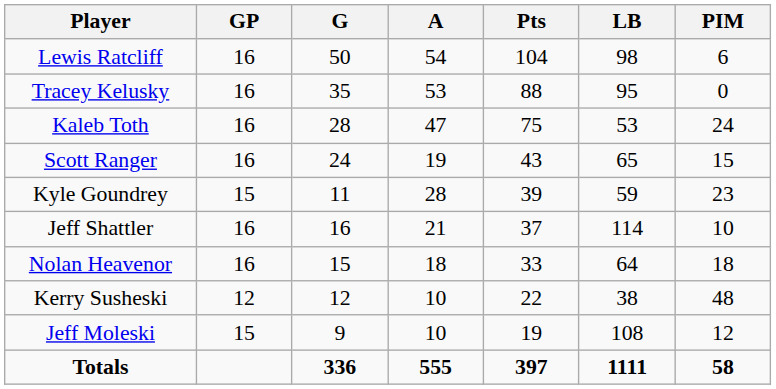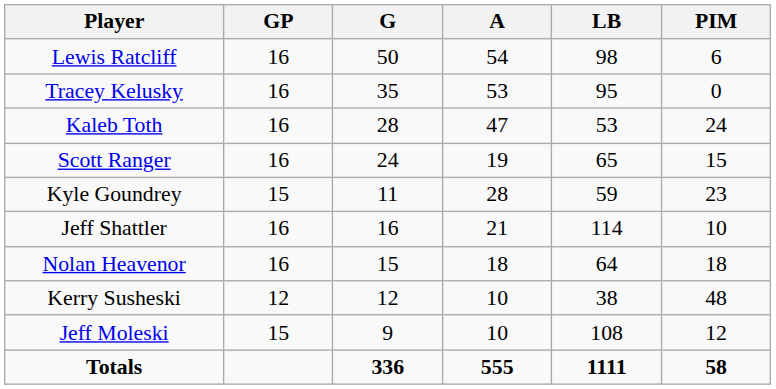 <table class="wikitable sortable">
 <tr align=center>
 <th width="20%">Player</th>
 <th width="10%">GP</th>
 <th width="10%">G</th>
 <th width="10%">A</th>
-<th width="10%">Pts</th>
 <th width="10%">LB</th>
 <th width="10%">PIM</th>
 </tr>
 <tr align=center>
 <td><a href='#'>Lewis Ratcliff</a></td>
 <td>16</td>
 <td>50</td>
 <td>54</td>
-<td>104</td>
 <td>98</td>
 <td>6</td>
 </tr>
 <tr align=center>
 <td><a href='#'>Tracey Kelusky</a></td>
 <td>16</td>
 <td>35</td>
 <td>53</td>
-<td>88</td>
 <td>95</td>
 <td>0</td>
 </tr>
 <tr align=center>
 <td><a href='#'>Kaleb Toth</a></td>
 <td>16</td>
 <td>28</td>
 <td>47</td>
-<td>75</td>
 <td>53</td>
 <td>24</td>
 </tr>
 <tr align=center>
 <td><a href='#'>Scott Ranger</a></td>
 <td>16</td>
 <td>24</td>
 <td>19</td>
-<td>43</td>
 <td>65</td>
 <td>15</td>
 </tr>
 <tr align=center>
 <td>Kyle Goundrey</td>
 <td>15</td>
 <td>11</td>
 <td>28</td>
-<td>39</td>
 <td>59</td>
 <td>23</td>
 </tr>
 <tr align=center>
 <td>Jeff Shattler</td>
 <td>16</td>
 <td>16</td>
 <td>21</td>
-<td>37</td>
 <td>114</td>
 <td>10</td>
 </tr>
 <tr align=center>
 <td><a href='#'>Nolan Heavenor</a></td>
 <td>16</td>
 <td>15</td>
 <td>18</td>
-<td>33</td>
 <td>64</td>
 <td>18</td>
 </tr>
 <tr align=center>
 <td>Kerry Susheski</td>
 <td>12</td>
 <td>12</td>
 <td>10</td>
-<td>22</td>
 <td>38</td>
 <td>48</td>
 </tr>
 <tr align=center>
 <td><a href='#'>Jeff Moleski</a></td>
 <td>15</td>
 <td>9</td>
 <td>10</td>
-<td>19</td>
 <td>108</td>
 <td>12</td>
 </tr>
 <tr align=center>
 <td><strong>Totals</strong></td>
 <td></td>
 <td><strong>336</strong></td>
 <td><strong>555</strong></td>
-<td><strong>397</strong></td>
 <td><strong>1111</strong></td>
 <td><strong>58</strong></td>
 </tr>
 </table>
